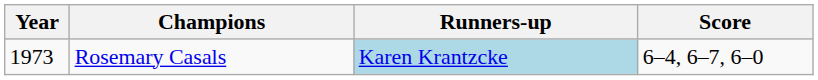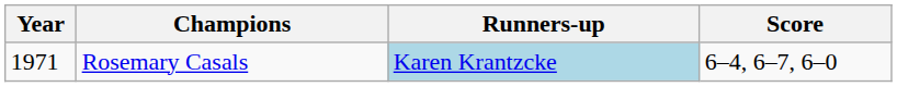 <table class="wikitable">
 <tr>
 <th style="width:40px">Year</th>
 <th style="width:200px">Champions</th>
 <th style="width:200px">Runners-up</th>
 <th style="width:120px" class="unsortable">Score</th>
 </tr>
 <tr>
-<td>1973</td>
+<td>1971</td>
 <td> <a href='#'>Rosemary Casals</a></td>
 <td style="background: lightblue;"> <a href='#'>Karen Krantzcke</a></td>
 <td>6–4, 6–7, 6–0</td>
 </tr>
 </table>
